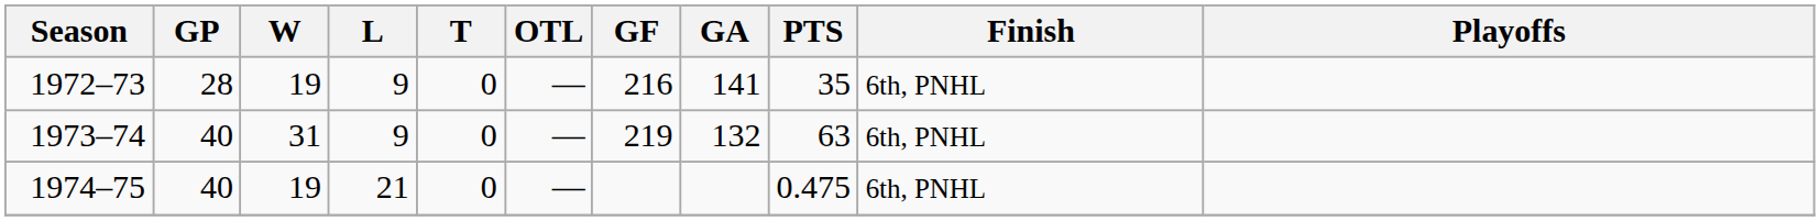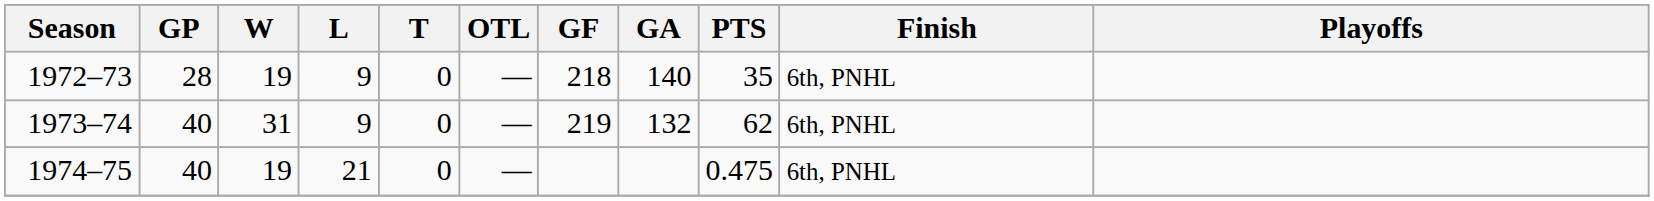 <table class="wikitable" style="min-width:55em; text-align:right;">
 <tr>
 <th style=width:4em>Season</th>
 <th style=width:2.2em><abbr>GP</abbr></th>
 <th style=width:2.2em><abbr>W</abbr></th>
 <th style=width:2.2em><abbr>L</abbr></th>
 <th style=width:2.2em><abbr>T</abbr></th>
 <th style=width:2.2em><abbr>OTL</abbr></th>
 <th style=width:2.2em><abbr>GF</abbr></th>
 <th style=width:2.2em><abbr>GA</abbr></th>
 <th style=width:2.2em><abbr>PTS</abbr></th>
 <th style=width:10em>Finish</th>
 <th style=width:18em>Playoffs</th>
 </tr>
 <tr>
 <td>1972–73</td>
 <td>28</td>
 <td>19</td>
 <td>9</td>
 <td>0</td>
 <td>—</td>
-<td>216</td>
-<td>141</td>
+<td>218</td>
+<td>140</td>
 <td>35</td>
 <td align=left><small>6th, PNHL</small></td>
 <td></td>
 </tr>
 <tr>
 <td>1973–74</td>
 <td>40</td>
 <td>31</td>
 <td>9</td>
 <td>0</td>
 <td>—</td>
 <td>219</td>
 <td>132</td>
-<td>63</td>
+<td>62</td>
 <td align=left><small>6th, PNHL</small></td>
 <td></td>
 </tr>
 <tr>
 <td>1974–75</td>
 <td>40</td>
 <td>19</td>
 <td>21</td>
 <td>0</td>
 <td>—</td>
 <td></td>
 <td></td>
 <td>0.475</td>
 <td align=left><small>6th, PNHL</small></td>
 <td></td>
 </tr>
 <tr>
 </tr>
 </table>
